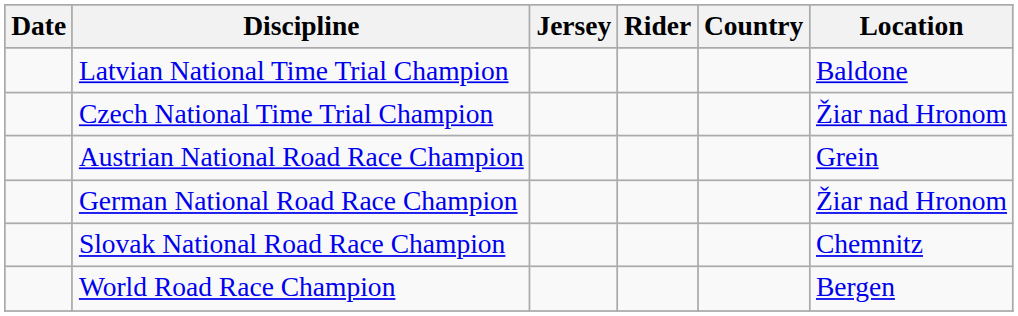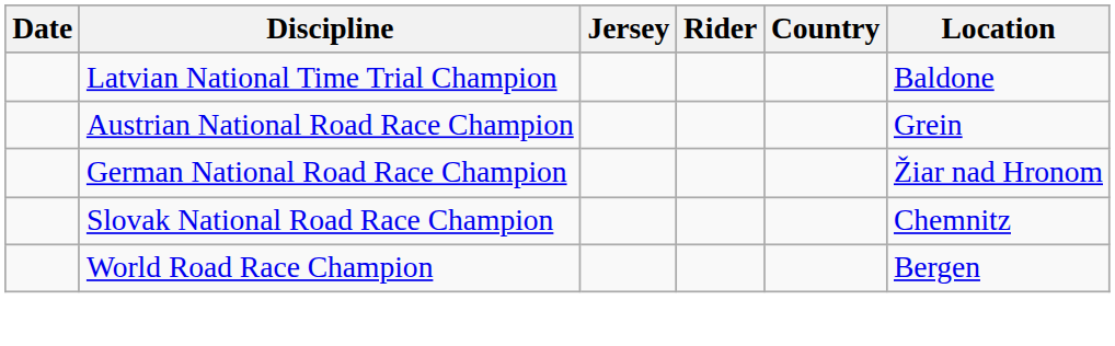 <table class="wikitable">
 <tr>
 <th>Date</th>
 <th>Discipline</th>
 <th>Jersey</th>
 <th>Rider</th>
 <th>Country</th>
 <th>Location</th>
 </tr>
 <tr>
 <td></td>
 <td><a href='#'>Latvian National Time Trial Champion</a></td>
 <td></td>
 <td></td>
 <td></td>
 <td><a href='#'>Baldone</a></td>
-</tr>
-<tr>
-<td></td>
-<td><a href='#'>Czech National Time Trial Champion</a></td>
-<td></td>
-<td></td>
-<td></td>
-<td><a href='#'>Žiar nad Hronom</a></td>
 </tr>
 <tr>
 <td></td>
 <td><a href='#'>Austrian National Road Race Champion</a></td>
 <td></td>
 <td></td>
 <td></td>
 <td><a href='#'>Grein</a></td>
 </tr>
 <tr>
 <td></td>
 <td><a href='#'>German National Road Race Champion</a></td>
 <td></td>
 <td></td>
 <td></td>
 <td><a href='#'>Žiar nad Hronom</a></td>
 </tr>
 <tr>
 <td></td>
 <td><a href='#'>Slovak National Road Race Champion</a></td>
 <td></td>
 <td></td>
 <td></td>
 <td><a href='#'>Chemnitz</a></td>
 </tr>
 <tr>
 <td></td>
 <td><a href='#'>World Road Race Champion</a></td>
 <td></td>
 <td></td>
 <td></td>
 <td><a href='#'>Bergen</a></td>
 </tr>
 </table>
